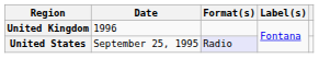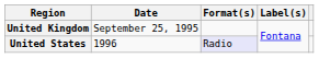 <table class="wikitable plainrowheaders">
 <tr>
 <th scope="col">Region</th>
 <th scope="col">Date</th>
 <th scope="col">Format(s)</th>
 <th scope="col">Label(s)</th>
 <th scope="col"></th>
 </tr>
 <tr>
 <th scope="row">United Kingdom</th>
-<td>1996</td>
+<td>September 25, 1995</td>
 <td></td>
 <td rowspan="2"><a href='#'>Fontana</a></td>
 <td></td>
 </tr>
 <tr>
 <th scope="row">United States</th>
-<td>September 25, 1995</td>
+<td>1996</td>
 <td style="background: lavender;">Radio</td>
 <td></td>
 </tr>
 </table>
